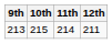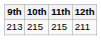 <table class="wikitable">
 <tr>
 <th>9th</th>
 <th>10th</th>
 <th>11th</th>
 <th>12th</th>
 </tr>
 <tr>
 <td>213</td>
 <td>215</td>
-<td>214</td>
+<td>215</td>
 <td>211</td>
 </tr>
 </table>
